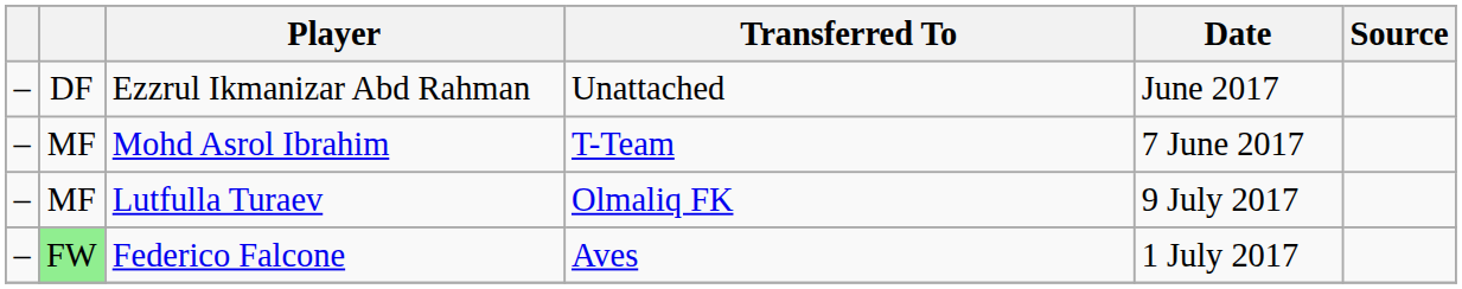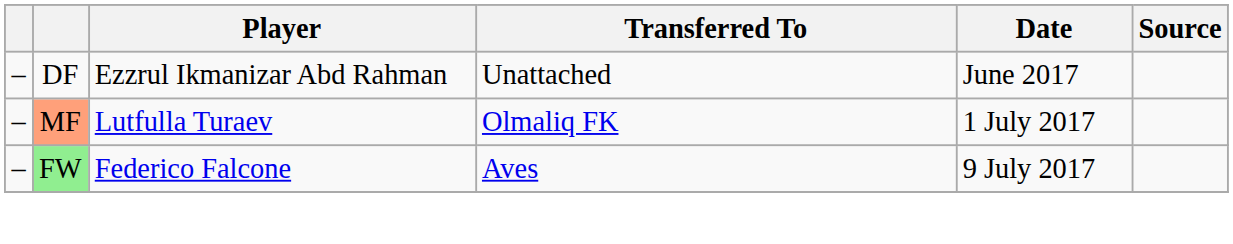 <table class="wikitable plainrowheaders sortable" style="font-size:95%">
 <tr>
 <th></th>
 <th></th>
 <th scope="col" style="width:200px;">Player</th>
 <th scope="col" style="width:250px;">Transferred To</th>
 <th scope="col" style="width:87px;">Date</th>
 <th>Source</th>
 </tr>
 <tr>
 <td align="center">–</td>
 <td align="center">DF</td>
 <td> Ezzrul Ikmanizar Abd Rahman</td>
 <td>Unattached</td>
 <td>June 2017</td>
 <td></td>
 </tr>
 <tr>
 <td align="center">–</td>
-<td align="center">MF</td>
-<td> <a href='#'>Mohd Asrol Ibrahim</a></td>
-<td> <a href='#'>T-Team</a></td>
-<td>7 June 2017</td>
-<td></td>
-</tr>
-<tr>
-<td align="center">–</td>
-<td align="center">MF</td>
+<td align="center" style="background: lightsalmon;">MF</td>
 <td> <a href='#'>Lutfulla Turaev</a></td>
 <td> <a href='#'>Olmaliq FK</a></td>
-<td>9 July 2017</td>
+<td>1 July 2017</td>
 <td></td>
 </tr>
 <tr>
 <td align="center">–</td>
 <td align="center" style="background: lightgreen;">FW</td>
 <td> <a href='#'>Federico Falcone</a></td>
 <td> <a href='#'>Aves</a></td>
-<td>1 July 2017</td>
+<td>9 July 2017</td>
 <td></td>
 </tr>
 <tr>
 </tr>
 </table>
